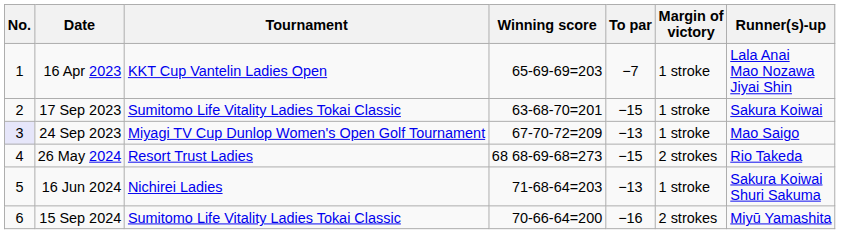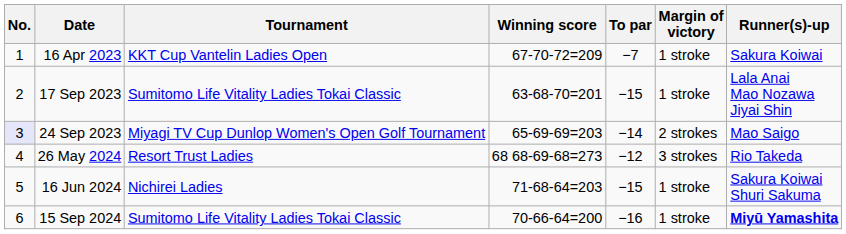 <table class="wikitable" style="font-size:95%;">
 <tr>
 <th>No.</th>
 <th>Date</th>
 <th>Tournament</th>
 <th>Winning score</th>
 <th>To par</th>
 <th>Margin of<br>victory</th>
 <th>Runner(s)-up</th>
 </tr>
 <tr>
 <td align=center>1</td>
 <td align=right>16 Apr <a href='#'>2023</a></td>
 <td><a href='#'>KKT Cup Vantelin Ladies Open</a></td>
-<td align=right>65-69-69=203</td>
+<td align=right>67-70-72=209</td>
 <td align=center>−7</td>
 <td>1 stroke</td>
-<td> <a href='#'>Lala Anai</a><br> <a href='#'>Mao Nozawa</a><br> <a href='#'>Jiyai Shin</a></td>
+<td> <a href='#'>Sakura Koiwai</a></td>
 </tr>
 <tr>
 <td align=center>2</td>
 <td align=right>17 Sep 2023</td>
 <td><a href='#'>Sumitomo Life Vitality Ladies Tokai Classic</a></td>
 <td align=right>63-68-70=201</td>
 <td align=center>−15</td>
 <td>1 stroke</td>
-<td> <a href='#'>Sakura Koiwai</a></td>
+<td> <a href='#'>Lala Anai</a><br> <a href='#'>Mao Nozawa</a><br> <a href='#'>Jiyai Shin</a></td>
 </tr>
 <tr>
 <td align=center style="background: lavender;">3</td>
 <td align=right>24 Sep 2023</td>
 <td><a href='#'>Miyagi TV Cup Dunlop Women's Open Golf Tournament</a></td>
-<td align=right>67-70-72=209</td>
-<td align=center>−13</td>
-<td>1 stroke</td>
+<td align=right>65-69-69=203</td>
+<td align=center>−14</td>
+<td>2 strokes</td>
 <td> <a href='#'>Mao Saigo</a></td>
 </tr>
 <tr>
 <td align=center>4</td>
 <td align=right>26 May <a href='#'>2024</a></td>
 <td><a href='#'>Resort Trust Ladies</a></td>
 <td align=right>68	68-69-68=273</td>
-<td align=center>−15</td>
-<td>2 strokes</td>
+<td align=center>−12</td>
+<td>3 strokes</td>
 <td> <a href='#'>Rio Takeda</a></td>
 </tr>
 <tr>
 <td align=center>5</td>
 <td align=right>16 Jun 2024</td>
 <td><a href='#'>Nichirei Ladies</a></td>
 <td align=right>71-68-64=203</td>
-<td align=center>−13</td>
+<td align=center>−15</td>
 <td>1 stroke</td>
 <td> <a href='#'>Sakura Koiwai</a><br> <a href='#'>Shuri Sakuma</a></td>
 </tr>
 <tr>
 <td align=center>6</td>
 <td align=right>15 Sep 2024</td>
 <td><a href='#'>Sumitomo Life Vitality Ladies Tokai Classic</a></td>
 <td align=right>70-66-64=200</td>
 <td align=center>−16</td>
-<td>2 strokes</td>
-<td> <a href='#'>Miyū Yamashita</a></td>
+<td>1 stroke</td>
+<td><strong> <a href='#'>Miyū Yamashita</a></strong></td>
 </tr>
 </table>
